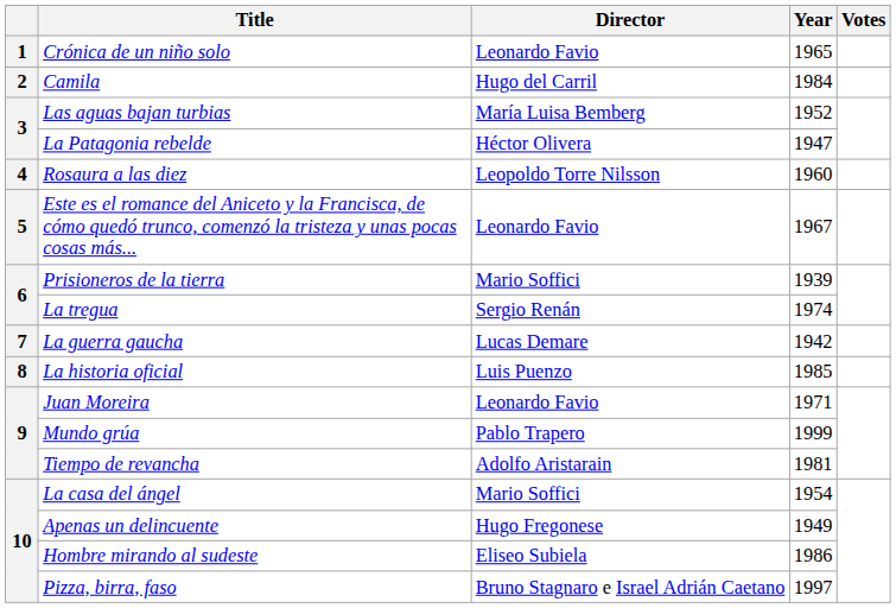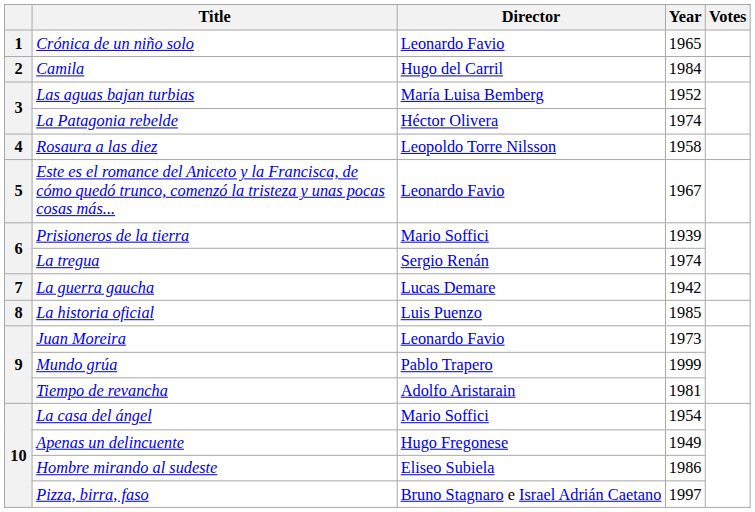 <table class="sortable wikitable" style="background:#ffffff" align="top">
 <tr>
 <th width="20 px"></th>
 <th width="350 px">Title</th>
 <th>Director</th>
 <th>Year</th>
 <th>Votes</th>
 </tr>
 <tr>
 <th>1</th>
 <td><em><a href='#'>Crónica de un niño solo</a></em></td>
 <td><a href='#'>Leonardo Favio</a></td>
 <td>1965</td>
 <td></td>
 </tr>
 <tr>
 <th>2</th>
 <td><em><a href='#'>Camila</a></em></td>
 <td><a href='#'>Hugo del Carril</a></td>
 <td>1984</td>
 <td></td>
 </tr>
 <tr>
 <th rowspan=2>3</th>
 <td><em><a href='#'>Las aguas bajan turbias</a></em></td>
 <td><a href='#'>María Luisa Bemberg</a></td>
 <td>1952</td>
 <td rowspan=2></td>
 </tr>
 <tr>
 <td><em><a href='#'>La Patagonia rebelde</a></em></td>
 <td><a href='#'>Héctor Olivera</a></td>
-<td>1947</td>
+<td>1974</td>
 </tr>
 <tr>
 <th>4</th>
 <td><em><a href='#'>Rosaura a las diez</a></em></td>
 <td><a href='#'>Leopoldo Torre Nilsson</a></td>
-<td>1960</td>
+<td>1958</td>
 <td></td>
 </tr>
 <tr>
 <th>5</th>
 <td><em><a href='#'>Este es el romance del Aniceto y la Francisca, de cómo quedó trunco, comenzó la tristeza y unas pocas cosas más...</a></em></td>
 <td><a href='#'>Leonardo Favio</a></td>
 <td>1967</td>
 <td></td>
 </tr>
 <tr>
 <th rowspan=2>6</th>
 <td><em><a href='#'>Prisioneros de la tierra</a></em></td>
 <td><a href='#'>Mario Soffici</a></td>
 <td>1939</td>
 <td rowspan=2></td>
 </tr>
 <tr>
 <td><em><a href='#'>La tregua</a></em></td>
 <td><a href='#'>Sergio Renán</a></td>
 <td>1974</td>
 </tr>
 <tr>
 <th>7</th>
 <td><em><a href='#'>La guerra gaucha</a></em></td>
 <td><a href='#'>Lucas Demare</a></td>
 <td>1942</td>
 <td></td>
 </tr>
 <tr>
 <th>8</th>
 <td><em><a href='#'>La historia oficial</a></em></td>
 <td><a href='#'>Luis Puenzo</a></td>
 <td>1985</td>
 <td></td>
 </tr>
 <tr>
 <th rowspan=3>9</th>
 <td><em><a href='#'>Juan Moreira</a></em></td>
 <td><a href='#'>Leonardo Favio</a></td>
-<td>1971</td>
+<td>1973</td>
 <td rowspan=3></td>
 </tr>
 <tr>
 <td><em><a href='#'>Mundo grúa</a></em></td>
 <td><a href='#'>Pablo Trapero</a></td>
 <td>1999</td>
 </tr>
 <tr>
 <td><em><a href='#'>Tiempo de revancha</a></em></td>
 <td><a href='#'>Adolfo Aristarain</a></td>
 <td>1981</td>
 </tr>
 <tr>
 <th rowspan=4>10</th>
 <td><em><a href='#'>La casa del ángel</a></em></td>
 <td><a href='#'>Mario Soffici</a></td>
 <td>1954</td>
 <td rowspan=4></td>
 </tr>
 <tr>
 <td><em><a href='#'>Apenas un delincuente</a></em></td>
 <td><a href='#'>Hugo Fregonese</a></td>
 <td>1949</td>
 </tr>
 <tr>
 <td><em><a href='#'>Hombre mirando al sudeste</a></em></td>
 <td><a href='#'>Eliseo Subiela</a></td>
 <td>1986</td>
 </tr>
 <tr>
 <td><em><a href='#'>Pizza, birra, faso</a></em></td>
 <td><a href='#'>Bruno Stagnaro</a> e <a href='#'>Israel Adrián Caetano</a></td>
 <td>1997</td>
 </tr>
 </table>
